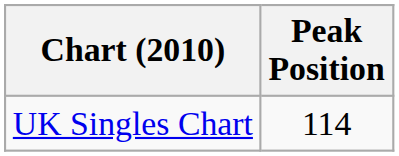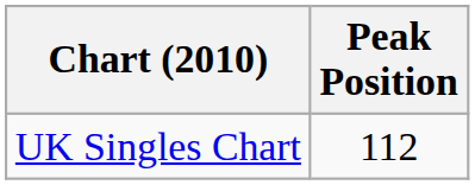 <table class="wikitable sortable">
 <tr>
 <th align="left">Chart (2010)</th>
 <th align="center">Peak<br>Position</th>
 </tr>
 <tr>
 <td align="left"><a href='#'>UK Singles Chart</a></td>
-<td align="center">114</td>
+<td align="center">112</td>
 </tr>
 </table>
